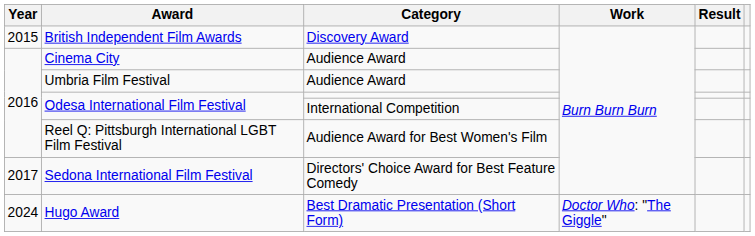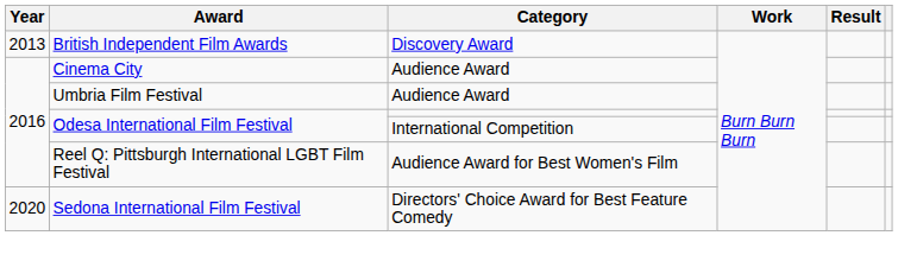 <table class="wikitable">
 <tr>
 <th>Year</th>
 <th>Award</th>
 <th class="unsortable">Category</th>
 <th>Work</th>
 <th>Result</th>
 <th></th>
 </tr>
 <tr>
-<td>2015</td>
+<td>2013</td>
 <td><a href='#'>British Independent Film Awards</a></td>
 <td><a href='#'>Discovery Award</a></td>
 <td rowspan="7"><em><a href='#'>Burn Burn Burn</a></em></td>
 <td></td>
 <td style="text-align: center;"></td>
 </tr>
 <tr>
 <td rowspan="5">2016</td>
 <td><a href='#'>Cinema City</a></td>
 <td>Audience Award</td>
 <td></td>
 <td style="text-align: center;"></td>
 </tr>
 <tr>
 <td>Umbria Film Festival</td>
 <td>Audience Award</td>
 <td></td>
 <td style="text-align: center;"></td>
 </tr>
 <tr>
 <td rowspan="2"><a href='#'>Odesa International Film Festival</a></td>
 <td></td>
 <td></td>
 <td style="text-align: center;"></td>
 </tr>
 <tr>
 <td>International Competition</td>
 <td></td>
 <td style="text-align: center;"></td>
 </tr>
 <tr>
 <td>Reel Q: Pittsburgh International LGBT Film Festival</td>
 <td>Audience Award for Best Women's Film</td>
 <td></td>
 <td style="text-align: center;"></td>
 </tr>
 <tr>
-<td>2017</td>
+<td>2020</td>
 <td><a href='#'>Sedona International Film Festival</a></td>
 <td>Directors' Choice Award for Best Feature Comedy</td>
 <td></td>
 <td style="text-align: center;"></td>
 </tr>
-<tr>
-<td>2024</td>
-<td><a href='#'>Hugo Award</a></td>
-<td><a href='#'>Best Dramatic Presentation (Short Form)</a></td>
-<td><em><a href='#'>Doctor Who</a></em>: "<a href='#'>The Giggle</a>"</td>
-<td></td>
-<td style="text-align: center;"></td>
-</tr>
 </table>
